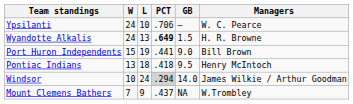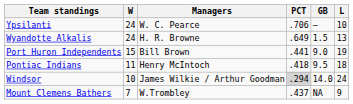 <table class="wikitable">
 <tr>
 <th>Team standings</th>
 <th>W</th>
-<th>L</th>
+<th>Managers</th>
 <th>PCT</th>
 <th>GB</th>
-<th>Managers</th>
+<th>L</th>
 </tr>
 <tr>
 <td><a href='#'>Ypsilanti</a></td>
 <td>24</td>
-<td>10</td>
+<td>W. C. Pearce</td>
 <td>.706</td>
 <td>–</td>
-<td>W. C. Pearce</td>
+<td>10</td>
 </tr>
 <tr>
 <td><a href='#'>Wyandotte Alkalis</a></td>
 <td>24</td>
+<td>H. R. Browne</td>
+<td>.649</td>
+<td>1.5</td>
 <td>13</td>
-<td><strong>.649</strong></td>
-<td>1.5</td>
-<td>H. R. Browne</td>
 </tr>
 <tr>
 <td><a href='#'>Port Huron Independents</a></td>
 <td>15</td>
-<td>19</td>
+<td>Bill Brown</td>
 <td>.441</td>
 <td>9.0</td>
-<td>Bill Brown</td>
+<td>19</td>
 </tr>
 <tr>
 <td><a href='#'>Pontiac Indians</a></td>
-<td>13</td>
-<td>18</td>
+<td>11</td>
+<td>Henry McIntoch</td>
 <td>.418</td>
 <td>9.5</td>
-<td>Henry McIntoch</td>
+<td>18</td>
 </tr>
 <tr>
 <td><a href='#'>Windsor</a></td>
 <td>10</td>
-<td>24</td>
+<td>James Wilkie / Arthur Goodman</td>
 <td style="background: lightgrey;">.294</td>
 <td>14.0</td>
-<td>James Wilkie / Arthur Goodman</td>
+<td>24</td>
 </tr>
 <tr>
 <td><a href='#'>Mount Clemens Bathers</a></td>
 <td>7</td>
-<td>9</td>
+<td>W.Trombley</td>
 <td>.437</td>
 <td>NA</td>
-<td>W.Trombley</td>
+<td>9</td>
 </tr>
 </table>
